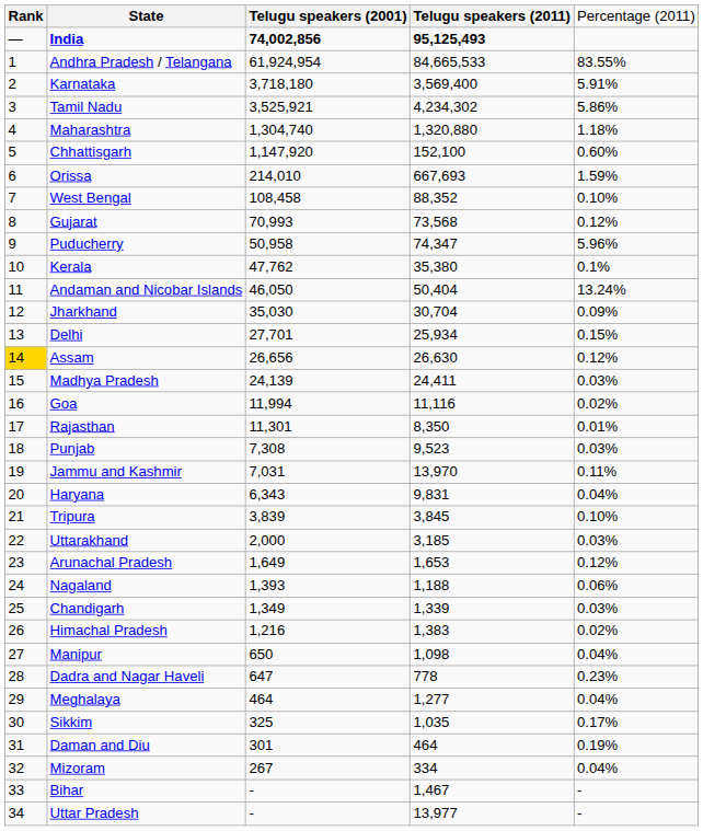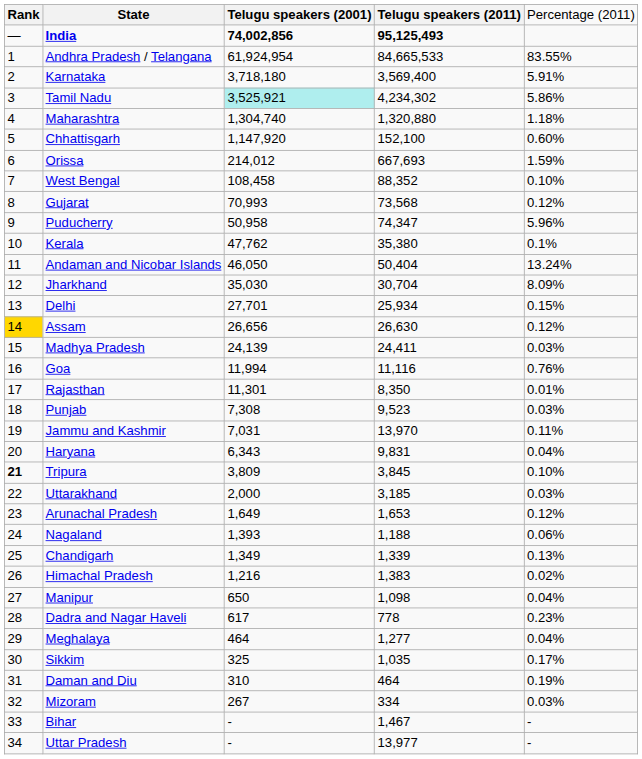 <table class="wikitable sortable">
 <tr>
 <th>Rank</th>
 <th>State</th>
 <th>Telugu speakers (2001)</th>
 <th>Telugu speakers (2011)</th>
 <td>Percentage (2011)</td>
 </tr>
 <tr>
 <td>—</td>
 <td><strong><a href='#'>India</a></strong></td>
 <td><strong>74,002,856</strong></td>
 <td><strong>95,125,493</strong></td>
 <td></td>
 </tr>
 <tr>
 <td>1</td>
 <td><a href='#'>Andhra Pradesh</a> / <a href='#'>Telangana</a></td>
 <td>61,924,954</td>
 <td>84,665,533</td>
 <td>83.55%</td>
 </tr>
 <tr>
 <td>2</td>
 <td><a href='#'>Karnataka</a></td>
 <td>3,718,180</td>
 <td>3,569,400</td>
 <td>5.91%</td>
 </tr>
 <tr>
 <td>3</td>
 <td><a href='#'>Tamil Nadu</a></td>
-<td>3,525,921</td>
+<td style="background: paleturquoise;">3,525,921</td>
 <td>4,234,302</td>
 <td>5.86%</td>
 </tr>
 <tr>
 <td>4</td>
 <td><a href='#'>Maharashtra</a></td>
 <td>1,304,740</td>
 <td>1,320,880</td>
 <td>1.18%</td>
 </tr>
 <tr>
 <td>5</td>
 <td><a href='#'>Chhattisgarh</a></td>
 <td>1,147,920</td>
 <td>152,100</td>
 <td>0.60%</td>
 </tr>
 <tr>
 <td>6</td>
 <td><a href='#'>Orissa</a></td>
-<td>214,010</td>
+<td>214,012</td>
 <td>667,693</td>
 <td>1.59%</td>
 </tr>
 <tr>
 <td>7</td>
 <td><a href='#'>West Bengal</a></td>
 <td>108,458</td>
 <td>88,352</td>
 <td>0.10%</td>
 </tr>
 <tr>
 <td>8</td>
 <td><a href='#'>Gujarat</a></td>
 <td>70,993</td>
 <td>73,568</td>
 <td>0.12%</td>
 </tr>
 <tr>
 <td>9</td>
 <td><a href='#'>Puducherry</a></td>
 <td>50,958</td>
 <td>74,347</td>
 <td>5.96%</td>
 </tr>
 <tr>
 <td>10</td>
 <td><a href='#'>Kerala</a></td>
 <td>47,762</td>
 <td>35,380</td>
 <td>0.1%</td>
 </tr>
 <tr>
 <td>11</td>
 <td><a href='#'>Andaman and Nicobar Islands</a></td>
 <td>46,050</td>
 <td>50,404</td>
 <td>13.24%</td>
 </tr>
 <tr>
 <td>12</td>
 <td><a href='#'>Jharkhand</a></td>
 <td>35,030</td>
 <td>30,704</td>
-<td>0.09%</td>
+<td>8.09%</td>
 </tr>
 <tr>
 <td>13</td>
 <td><a href='#'>Delhi</a></td>
 <td>27,701</td>
 <td>25,934</td>
 <td>0.15%</td>
 </tr>
 <tr>
 <td style="background: gold;">14</td>
 <td><a href='#'>Assam</a></td>
 <td>26,656</td>
 <td>26,630</td>
 <td>0.12%</td>
 </tr>
 <tr>
 <td>15</td>
 <td><a href='#'>Madhya Pradesh</a></td>
 <td>24,139</td>
 <td>24,411</td>
 <td>0.03%</td>
 </tr>
 <tr>
 <td>16</td>
 <td><a href='#'>Goa</a></td>
 <td>11,994</td>
 <td>11,116</td>
-<td>0.02%</td>
+<td>0.76%</td>
 </tr>
 <tr>
 <td>17</td>
 <td><a href='#'>Rajasthan</a></td>
 <td>11,301</td>
 <td>8,350</td>
 <td>0.01%</td>
 </tr>
 <tr>
 <td>18</td>
 <td><a href='#'>Punjab</a></td>
 <td>7,308</td>
 <td>9,523</td>
 <td>0.03%</td>
 </tr>
 <tr>
 <td>19</td>
 <td><a href='#'>Jammu and Kashmir</a></td>
 <td>7,031</td>
 <td>13,970</td>
 <td>0.11%</td>
 </tr>
 <tr>
 <td>20</td>
 <td><a href='#'>Haryana</a></td>
 <td>6,343</td>
 <td>9,831</td>
 <td>0.04%</td>
 </tr>
 <tr>
-<td>21</td>
+<td><strong>21</strong></td>
 <td><a href='#'>Tripura</a></td>
-<td>3,839</td>
+<td>3,809</td>
 <td>3,845</td>
 <td>0.10%</td>
 </tr>
 <tr>
 <td>22</td>
 <td><a href='#'>Uttarakhand</a></td>
 <td>2,000</td>
 <td>3,185</td>
 <td>0.03%</td>
 </tr>
 <tr>
 <td>23</td>
 <td><a href='#'>Arunachal Pradesh</a></td>
 <td>1,649</td>
 <td>1,653</td>
 <td>0.12%</td>
 </tr>
 <tr>
 <td>24</td>
 <td><a href='#'>Nagaland</a></td>
 <td>1,393</td>
 <td>1,188</td>
 <td>0.06%</td>
 </tr>
 <tr>
 <td>25</td>
 <td><a href='#'>Chandigarh</a></td>
 <td>1,349</td>
 <td>1,339</td>
-<td>0.03%</td>
+<td>0.13%</td>
 </tr>
 <tr>
 <td>26</td>
 <td><a href='#'>Himachal Pradesh</a></td>
 <td>1,216</td>
 <td>1,383</td>
 <td>0.02%</td>
 </tr>
 <tr>
 <td>27</td>
 <td><a href='#'>Manipur</a></td>
 <td>650</td>
 <td>1,098</td>
 <td>0.04%</td>
 </tr>
 <tr>
 <td>28</td>
 <td><a href='#'>Dadra and Nagar Haveli</a></td>
-<td>647</td>
+<td>617</td>
 <td>778</td>
 <td>0.23%</td>
 </tr>
 <tr>
 <td>29</td>
 <td><a href='#'>Meghalaya</a></td>
 <td>464</td>
 <td>1,277</td>
 <td>0.04%</td>
 </tr>
 <tr>
 <td>30</td>
 <td><a href='#'>Sikkim</a></td>
 <td>325</td>
 <td>1,035</td>
 <td>0.17%</td>
 </tr>
 <tr>
 <td>31</td>
 <td><a href='#'>Daman and Diu</a></td>
-<td>301</td>
+<td>310</td>
 <td>464</td>
 <td>0.19%</td>
 </tr>
 <tr>
 <td>32</td>
 <td><a href='#'>Mizoram</a></td>
 <td>267</td>
 <td>334</td>
-<td>0.04%</td>
+<td>0.03%</td>
 </tr>
 <tr>
 <td>33</td>
 <td><a href='#'>Bihar</a></td>
 <td>-</td>
 <td>1,467</td>
 <td>-</td>
 </tr>
 <tr>
 <td>34</td>
 <td><a href='#'>Uttar Pradesh</a></td>
 <td>-</td>
 <td>13,977</td>
 <td>-</td>
 </tr>
 </table>
